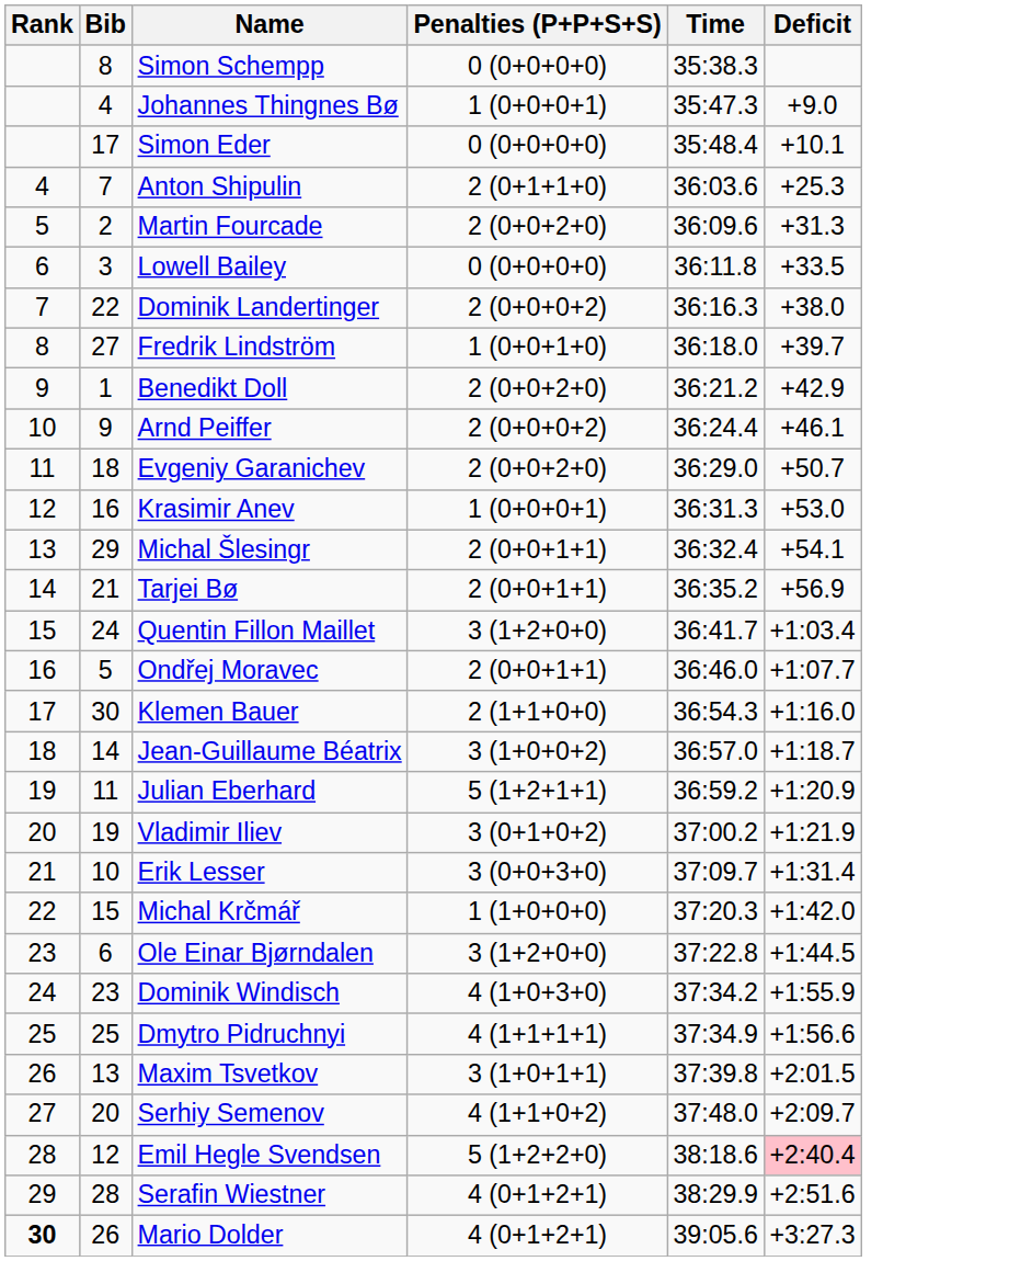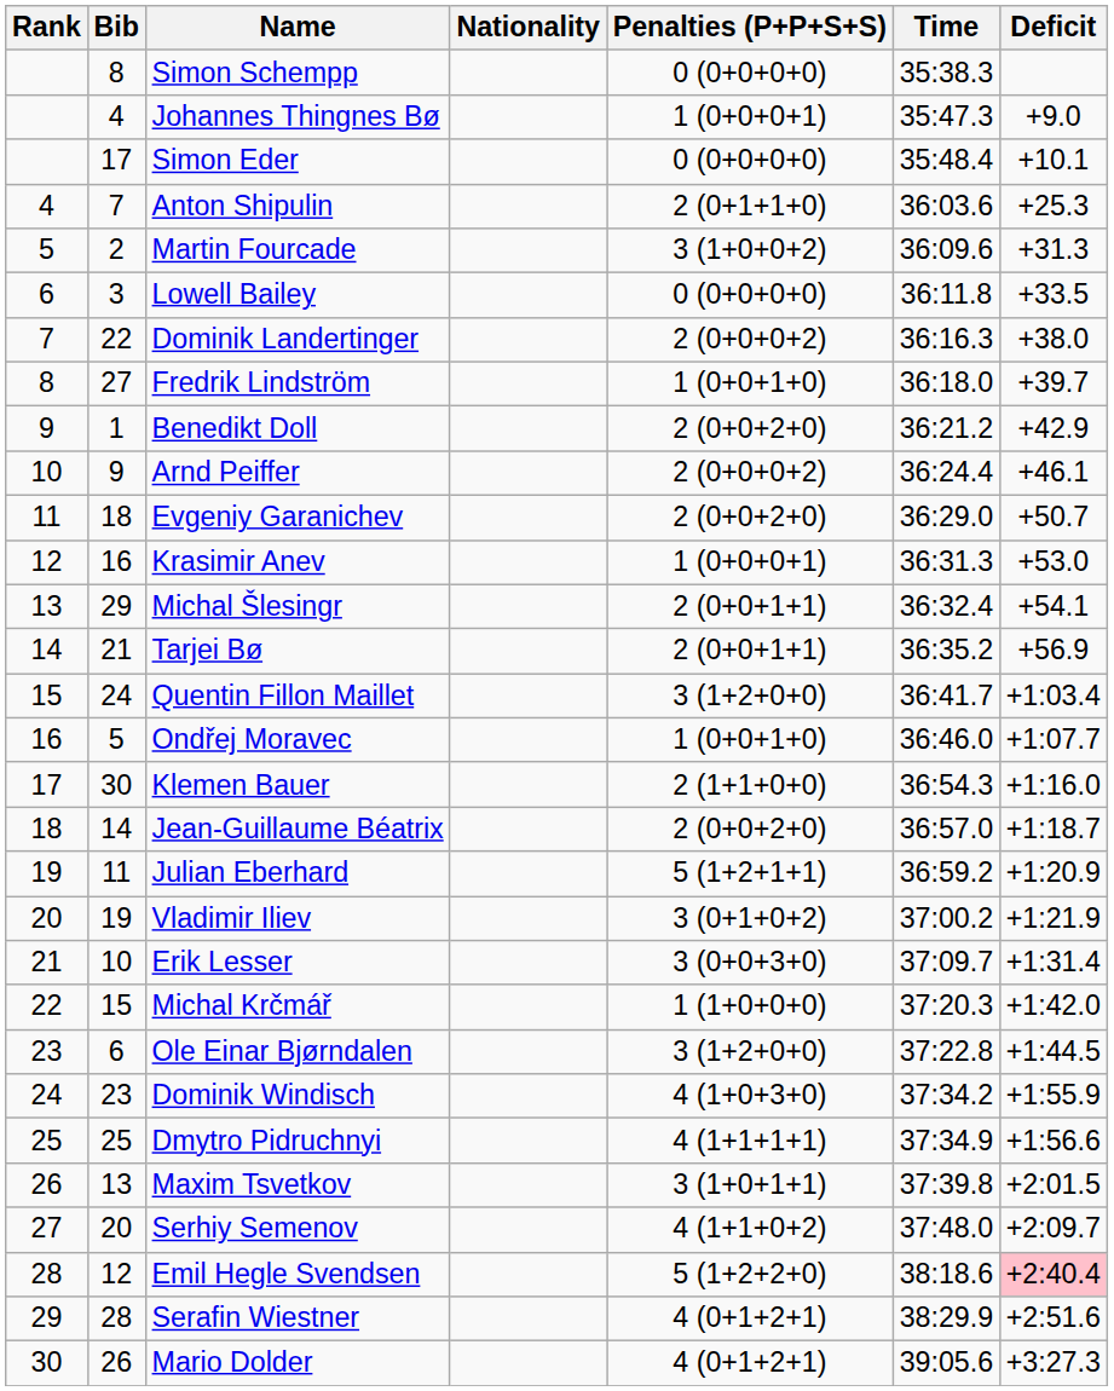 <table class="wikitable sortable" style="text-align:center">
 <tr>
 <th data-sort-type=number>Rank</th>
 <th>Bib</th>
 <th>Name</th>
+<th>Nationality</th>
 <th>Penalties (P+P+S+S)</th>
 <th>Time</th>
 <th>Deficit</th>
 </tr>
 <tr>
 <td></td>
 <td>8</td>
 <td align=left><a href='#'>Simon Schempp</a></td>
+<td align=left></td>
 <td>0 (0+0+0+0)</td>
 <td>35:38.3</td>
 <td></td>
 </tr>
 <tr>
 <td></td>
 <td>4</td>
 <td align=left><a href='#'>Johannes Thingnes Bø</a></td>
+<td align=left></td>
 <td>1 (0+0+0+1)</td>
 <td>35:47.3</td>
 <td>+9.0</td>
 </tr>
 <tr>
 <td></td>
 <td>17</td>
 <td align=left><a href='#'>Simon Eder</a></td>
+<td align=left></td>
 <td>0 (0+0+0+0)</td>
 <td>35:48.4</td>
 <td>+10.1</td>
 </tr>
 <tr>
 <td>4</td>
 <td>7</td>
 <td align=left><a href='#'>Anton Shipulin</a></td>
+<td align=left></td>
 <td>2 (0+1+1+0)</td>
 <td>36:03.6</td>
 <td>+25.3</td>
 </tr>
 <tr>
 <td>5</td>
 <td>2</td>
 <td align=left><a href='#'>Martin Fourcade</a></td>
-<td>2 (0+0+2+0)</td>
+<td align=left></td>
+<td>3 (1+0+0+2)</td>
 <td>36:09.6</td>
 <td>+31.3</td>
 </tr>
 <tr>
 <td>6</td>
 <td>3</td>
 <td align=left><a href='#'>Lowell Bailey</a></td>
+<td align=left></td>
 <td>0 (0+0+0+0)</td>
 <td>36:11.8</td>
 <td>+33.5</td>
 </tr>
 <tr>
 <td>7</td>
 <td>22</td>
 <td align=left><a href='#'>Dominik Landertinger</a></td>
+<td align=left></td>
 <td>2 (0+0+0+2)</td>
 <td>36:16.3</td>
 <td>+38.0</td>
 </tr>
 <tr>
 <td>8</td>
 <td>27</td>
 <td align=left><a href='#'>Fredrik Lindström</a></td>
+<td align=left></td>
 <td>1 (0+0+1+0)</td>
 <td>36:18.0</td>
 <td>+39.7</td>
 </tr>
 <tr>
 <td>9</td>
 <td>1</td>
 <td align=left><a href='#'>Benedikt Doll</a></td>
+<td align=left></td>
 <td>2 (0+0+2+0)</td>
 <td>36:21.2</td>
 <td>+42.9</td>
 </tr>
 <tr>
 <td>10</td>
 <td>9</td>
 <td align=left><a href='#'>Arnd Peiffer</a></td>
+<td align=left></td>
 <td>2 (0+0+0+2)</td>
 <td>36:24.4</td>
 <td>+46.1</td>
 </tr>
 <tr>
 <td>11</td>
 <td>18</td>
 <td align=left><a href='#'>Evgeniy Garanichev</a></td>
+<td align=left></td>
 <td>2 (0+0+2+0)</td>
 <td>36:29.0</td>
 <td>+50.7</td>
 </tr>
 <tr>
 <td>12</td>
 <td>16</td>
 <td align=left><a href='#'>Krasimir Anev</a></td>
+<td align=left></td>
 <td>1 (0+0+0+1)</td>
 <td>36:31.3</td>
 <td>+53.0</td>
 </tr>
 <tr>
 <td>13</td>
 <td>29</td>
 <td align=left><a href='#'>Michal Šlesingr</a></td>
+<td align=left></td>
 <td>2 (0+0+1+1)</td>
 <td>36:32.4</td>
 <td>+54.1</td>
 </tr>
 <tr>
 <td>14</td>
 <td>21</td>
 <td align=left><a href='#'>Tarjei Bø</a></td>
+<td align=left></td>
 <td>2 (0+0+1+1)</td>
 <td>36:35.2</td>
 <td>+56.9</td>
 </tr>
 <tr>
 <td>15</td>
 <td>24</td>
 <td align=left><a href='#'>Quentin Fillon Maillet</a></td>
+<td align=left></td>
 <td>3 (1+2+0+0)</td>
 <td>36:41.7</td>
 <td>+1:03.4</td>
 </tr>
 <tr>
 <td>16</td>
 <td>5</td>
 <td align=left><a href='#'>Ondřej Moravec</a></td>
-<td>2 (0+0+1+1)</td>
+<td align=left></td>
+<td>1 (0+0+1+0)</td>
 <td>36:46.0</td>
 <td>+1:07.7</td>
 </tr>
 <tr>
 <td>17</td>
 <td>30</td>
 <td align=left><a href='#'>Klemen Bauer</a></td>
+<td align=left></td>
 <td>2 (1+1+0+0)</td>
 <td>36:54.3</td>
 <td>+1:16.0</td>
 </tr>
 <tr>
 <td>18</td>
 <td>14</td>
 <td align=left><a href='#'>Jean-Guillaume Béatrix</a></td>
-<td>3 (1+0+0+2)</td>
+<td align=left></td>
+<td>2 (0+0+2+0)</td>
 <td>36:57.0</td>
 <td>+1:18.7</td>
 </tr>
 <tr>
 <td>19</td>
 <td>11</td>
 <td align=left><a href='#'>Julian Eberhard</a></td>
+<td align=left></td>
 <td>5 (1+2+1+1)</td>
 <td>36:59.2</td>
 <td>+1:20.9</td>
 </tr>
 <tr>
 <td>20</td>
 <td>19</td>
 <td align=left><a href='#'>Vladimir Iliev</a></td>
+<td align=left></td>
 <td>3 (0+1+0+2)</td>
 <td>37:00.2</td>
 <td>+1:21.9</td>
 </tr>
 <tr>
 <td>21</td>
 <td>10</td>
 <td align=left><a href='#'>Erik Lesser</a></td>
+<td align=left></td>
 <td>3 (0+0+3+0)</td>
 <td>37:09.7</td>
 <td>+1:31.4</td>
 </tr>
 <tr>
 <td>22</td>
 <td>15</td>
 <td align=left><a href='#'>Michal Krčmář</a></td>
+<td align=left></td>
 <td>1 (1+0+0+0)</td>
 <td>37:20.3</td>
 <td>+1:42.0</td>
 </tr>
 <tr>
 <td>23</td>
 <td>6</td>
 <td align=left><a href='#'>Ole Einar Bjørndalen</a></td>
+<td align=left></td>
 <td>3 (1+2+0+0)</td>
 <td>37:22.8</td>
 <td>+1:44.5</td>
 </tr>
 <tr>
 <td>24</td>
 <td>23</td>
 <td align=left><a href='#'>Dominik Windisch</a></td>
+<td align=left></td>
 <td>4 (1+0+3+0)</td>
 <td>37:34.2</td>
 <td>+1:55.9</td>
 </tr>
 <tr>
 <td>25</td>
 <td>25</td>
 <td align=left><a href='#'>Dmytro Pidruchnyi</a></td>
+<td align=left></td>
 <td>4 (1+1+1+1)</td>
 <td>37:34.9</td>
 <td>+1:56.6</td>
 </tr>
 <tr>
 <td>26</td>
 <td>13</td>
 <td align=left><a href='#'>Maxim Tsvetkov</a></td>
+<td align=left></td>
 <td>3 (1+0+1+1)</td>
 <td>37:39.8</td>
 <td>+2:01.5</td>
 </tr>
 <tr>
 <td>27</td>
 <td>20</td>
 <td align=left><a href='#'>Serhiy Semenov</a></td>
+<td align=left></td>
 <td>4 (1+1+0+2)</td>
 <td>37:48.0</td>
 <td>+2:09.7</td>
 </tr>
 <tr>
 <td>28</td>
 <td>12</td>
 <td align=left><a href='#'>Emil Hegle Svendsen</a></td>
+<td align=left></td>
 <td>5 (1+2+2+0)</td>
 <td>38:18.6</td>
 <td style="background: pink;">+2:40.4</td>
 </tr>
 <tr>
 <td>29</td>
 <td>28</td>
 <td align=left><a href='#'>Serafin Wiestner</a></td>
+<td align=left></td>
 <td>4 (0+1+2+1)</td>
 <td>38:29.9</td>
 <td>+2:51.6</td>
 </tr>
 <tr>
-<td><strong>30</strong></td>
+<td>30</td>
 <td>26</td>
 <td align=left><a href='#'>Mario Dolder</a></td>
+<td align=left></td>
 <td>4 (0+1+2+1)</td>
 <td>39:05.6</td>
 <td>+3:27.3</td>
 </tr>
 </table>
